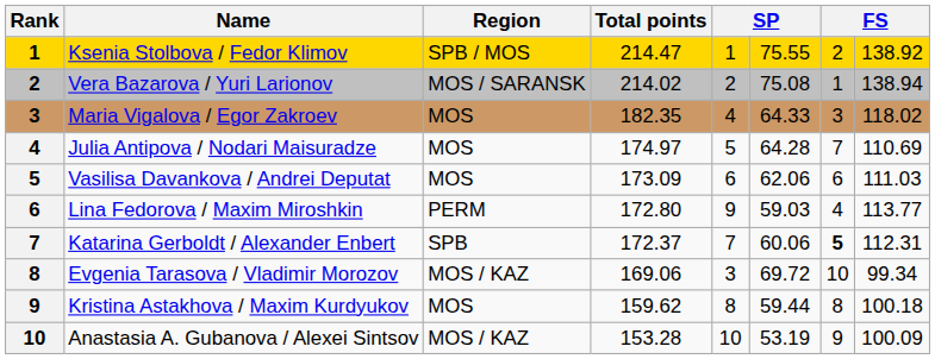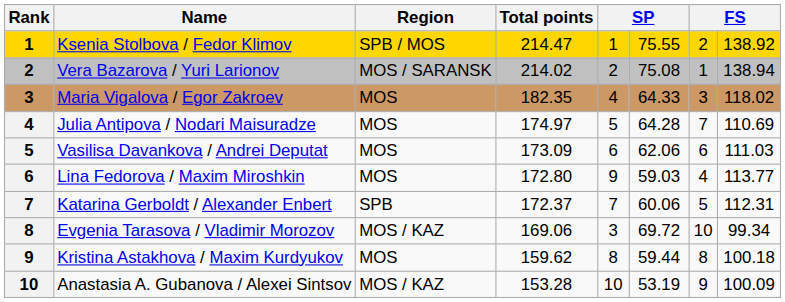 <table class="wikitable sortable">
 <tr>
 <th>Rank</th>
 <th>Name</th>
 <th>Region</th>
 <th>Total points</th>
 <th colspan=2 width=80px><a href='#'>SP</a></th>
 <th colspan=2 width=80px><a href='#'>FS</a></th>
 </tr>
 <tr bgcolor=gold>
 <td align=center><strong>1</strong></td>
 <td><a href='#'>Ksenia Stolbova</a> / <a href='#'>Fedor Klimov</a></td>
 <td>SPB / MOS</td>
 <td align=center>214.47</td>
 <td align=center>1</td>
 <td align=center>75.55</td>
 <td align=center>2</td>
 <td align=center>138.92</td>
 </tr>
 <tr bgcolor=silver>
 <td align=center><strong>2</strong></td>
 <td><a href='#'>Vera Bazarova</a> / <a href='#'>Yuri Larionov</a></td>
 <td>MOS / SARANSK</td>
 <td align=center>214.02</td>
 <td align=center>2</td>
 <td align=center>75.08</td>
 <td align=center>1</td>
 <td align=center>138.94</td>
 </tr>
 <tr bgcolor=cc9966>
 <td align=center><strong>3</strong></td>
 <td><a href='#'>Maria Vigalova</a> / <a href='#'>Egor Zakroev</a></td>
 <td>MOS</td>
 <td align=center>182.35</td>
 <td align=center>4</td>
 <td align=center>64.33</td>
 <td align=center>3</td>
 <td align=center>118.02</td>
 </tr>
 <tr>
 <th>4</th>
 <td><a href='#'>Julia Antipova</a> / <a href='#'>Nodari Maisuradze</a></td>
 <td>MOS</td>
 <td align=center>174.97</td>
 <td align=center>5</td>
 <td align=center>64.28</td>
 <td align=center>7</td>
 <td align=center>110.69</td>
 </tr>
 <tr>
 <th>5</th>
 <td><a href='#'>Vasilisa Davankova</a> / <a href='#'>Andrei Deputat</a></td>
 <td>MOS</td>
 <td align=center>173.09</td>
 <td align=center>6</td>
 <td align=center>62.06</td>
 <td align=center>6</td>
 <td align=center>111.03</td>
 </tr>
 <tr>
 <th>6</th>
 <td><a href='#'>Lina Fedorova</a> / <a href='#'>Maxim Miroshkin</a></td>
-<td>PERM</td>
+<td>MOS</td>
 <td align=center>172.80</td>
 <td align=center>9</td>
 <td align=center>59.03</td>
 <td align=center>4</td>
 <td align=center>113.77</td>
 </tr>
 <tr>
 <th>7</th>
 <td><a href='#'>Katarina Gerboldt</a> / <a href='#'>Alexander Enbert</a></td>
 <td>SPB</td>
 <td align=center>172.37</td>
 <td align=center>7</td>
 <td align=center>60.06</td>
-<td align=center><strong>5</strong></td>
+<td align=center>5</td>
 <td align=center>112.31</td>
 </tr>
 <tr>
 <th>8</th>
 <td><a href='#'>Evgenia Tarasova</a> / <a href='#'>Vladimir Morozov</a></td>
 <td>MOS / KAZ</td>
 <td align=center>169.06</td>
 <td align=center>3</td>
 <td align=center>69.72</td>
 <td align=center>10</td>
 <td align=center>99.34</td>
 </tr>
 <tr>
 <th>9</th>
 <td><a href='#'>Kristina Astakhova</a> / <a href='#'>Maxim Kurdyukov</a></td>
 <td>MOS</td>
 <td align=center>159.62</td>
 <td align=center>8</td>
 <td align=center>59.44</td>
 <td align=center>8</td>
 <td align=center>100.18</td>
 </tr>
 <tr>
 <th>10</th>
 <td>Anastasia A. Gubanova / Alexei Sintsov</td>
 <td>MOS / KAZ</td>
 <td align=center>153.28</td>
 <td align=center>10</td>
 <td align=center>53.19</td>
 <td align=center>9</td>
 <td align=center>100.09</td>
 </tr>
 </table>
